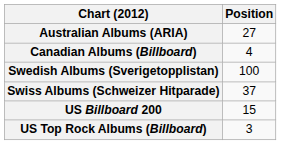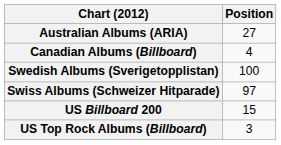 <table class="wikitable sortable plainrowheaders" style="text-align:center">
 <tr>
 <th scope="col">Chart (2012)</th>
 <th scope="col">Position</th>
 </tr>
 <tr>
 <th scope="row">Australian Albums (ARIA)</th>
 <td>27</td>
 </tr>
 <tr>
 <th scope="row">Canadian Albums (<em>Billboard</em>)</th>
 <td>4</td>
 </tr>
 <tr>
 <th scope="row">Swedish Albums (Sverigetopplistan)</th>
 <td>100</td>
 </tr>
 <tr>
 <th scope="row">Swiss Albums (Schweizer Hitparade)</th>
-<td>37</td>
+<td>97</td>
 </tr>
 <tr>
 <th scope="row">US <em>Billboard</em> 200</th>
 <td>15</td>
 </tr>
 <tr>
 <th scope="row">US Top Rock Albums (<em>Billboard</em>)</th>
 <td>3</td>
 </tr>
 </table>
